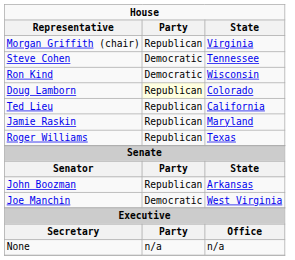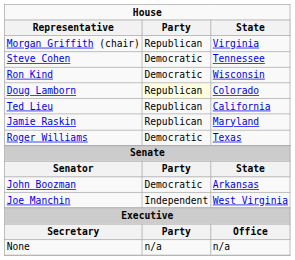 <table class="wikitable">
 <tr>
 <td colspan="3" style="text-align:center;"><strong>House</strong></td>
 </tr>
 <tr style="background:#ccc;">
 <th>Representative</th>
 <th>Party</th>
 <th>State</th>
 </tr>
 <tr>
 <td><a href='#'>Morgan Griffith</a> (chair)</td>
 <td>Republican</td>
 <td><a href='#'>Virginia</a></td>
 </tr>
 <tr>
 <td><a href='#'>Steve Cohen</a></td>
 <td>Democratic</td>
 <td><a href='#'>Tennessee</a></td>
 </tr>
 <tr>
 <td><a href='#'>Ron Kind</a></td>
 <td>Democratic</td>
 <td><a href='#'>Wisconsin</a></td>
 </tr>
 <tr>
 <td><a href='#'>Doug Lamborn</a></td>
 <td style="background: lightyellow;">Republican</td>
 <td><a href='#'>Colorado</a></td>
 </tr>
 <tr>
 <td><a href='#'>Ted Lieu</a></td>
 <td>Republican</td>
 <td><a href='#'>California</a></td>
 </tr>
 <tr>
 <td><a href='#'>Jamie Raskin</a></td>
 <td>Republican</td>
 <td><a href='#'>Maryland</a></td>
 </tr>
 <tr>
 <td><a href='#'>Roger Williams</a></td>
-<td>Republican</td>
+<td>Democratic</td>
 <td><a href='#'>Texas</a></td>
 </tr>
 <tr>
 </tr>
 <tr style="background:#ccc;">
 <td colspan="3" style="text-align:center;"><strong>Senate</strong></td>
 </tr>
 <tr style="background:#ccc;">
 <th>Senator</th>
 <th>Party</th>
 <th>State</th>
 </tr>
 <tr>
 <td><a href='#'>John Boozman</a></td>
-<td>Republican</td>
+<td>Democratic</td>
 <td><a href='#'>Arkansas</a></td>
 </tr>
 <tr>
 <td><a href='#'>Joe Manchin</a></td>
-<td>Democratic</td>
+<td>Independent</td>
 <td><a href='#'>West Virginia</a></td>
 </tr>
 <tr>
 </tr>
 <tr style="background:#ccc;">
 <td colspan="3" style="text-align:center;"><strong>Executive</strong></td>
 </tr>
 <tr style="background:#ccc;">
 <th>Secretary</th>
 <th>Party</th>
 <th>Office</th>
 </tr>
 <tr>
 <td>None</td>
 <td>n/a</td>
 <td>n/a</td>
 </tr>
 <tr>
 </tr>
 </table>
